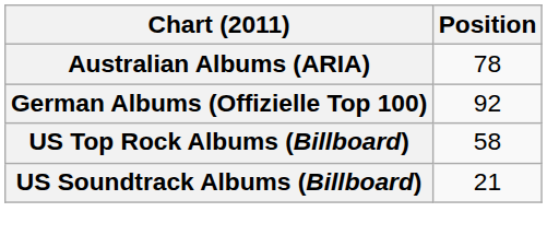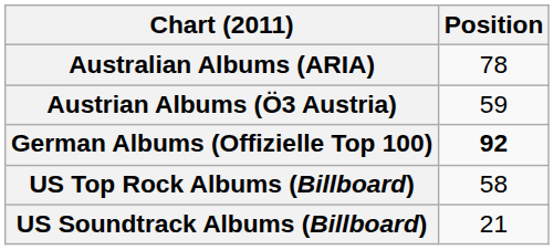 <table class="wikitable sortable plainrowheaders" style="text-align:center">
 <tr>
 <th scope="col">Chart (2011)</th>
 <th scope="col">Position</th>
 </tr>
 <tr>
 <th scope="row">Australian Albums (ARIA)</th>
 <td>78</td>
 </tr>
 <tr>
+<th scope="row">Austrian Albums (Ö3 Austria)</th>
+<td>59</td>
+</tr>
+<tr>
 <th scope="row">German Albums (Offizielle Top 100)</th>
-<td>92</td>
+<td><strong>92</strong></td>
 </tr>
 <tr>
 <th scope="row">US Top Rock Albums (<em>Billboard</em>)</th>
 <td>58</td>
 </tr>
 <tr>
 <th scope="row">US Soundtrack Albums (<em>Billboard</em>)</th>
 <td>21</td>
 </tr>
 </table>
